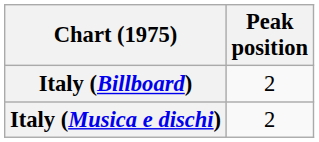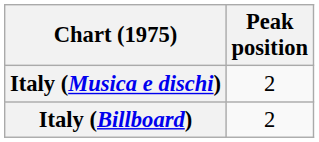 <table class="wikitable plainrowheaders" style="text-align:center">
 <tr>
 <th scope="col">Chart (1975)</th>
 <th scope="col">Peak<br>position</th>
 </tr>
 <tr>
+<th scope="row">Italy (<em><a href='#'>Musica e dischi</a></em>)</th>
+<td>2</td>
+</tr>
+<tr>
 <th scope="row">Italy (<em><a href='#'>Billboard</a></em>)</th>
 <td>2</td>
 </tr>
-<tr>
-<th scope="row">Italy (<em><a href='#'>Musica e dischi</a></em>)</th>
-<td>2</td>
-</tr>
 </table>
